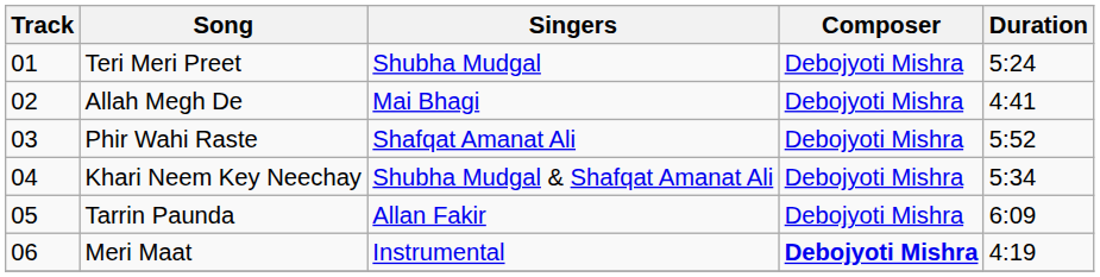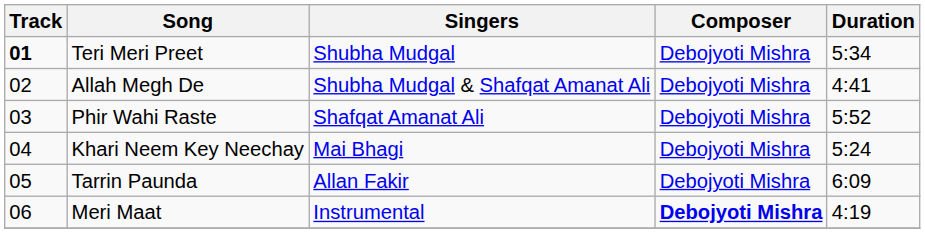 <table class="wikitable" style="font-size:95%;">
 <tr>
 <th>Track</th>
 <th>Song</th>
 <th>Singers</th>
 <th>Composer</th>
 <th>Duration</th>
 </tr>
 <tr>
-<td>01</td>
+<td><strong>01</strong></td>
 <td>Teri Meri Preet</td>
 <td><a href='#'>Shubha Mudgal</a></td>
 <td><a href='#'>Debojyoti Mishra</a></td>
-<td>5:24</td>
+<td>5:34</td>
 </tr>
 <tr>
 <td>02</td>
 <td>Allah Megh De</td>
-<td><a href='#'>Mai Bhagi</a></td>
+<td><a href='#'>Shubha Mudgal</a> & <a href='#'>Shafqat Amanat Ali</a></td>
 <td><a href='#'>Debojyoti Mishra</a></td>
 <td>4:41</td>
 </tr>
 <tr>
 <td>03</td>
 <td>Phir Wahi Raste</td>
 <td><a href='#'>Shafqat Amanat Ali</a></td>
 <td><a href='#'>Debojyoti Mishra</a></td>
 <td>5:52</td>
 </tr>
 <tr>
 <td>04</td>
 <td>Khari Neem Key Neechay</td>
-<td><a href='#'>Shubha Mudgal</a> & <a href='#'>Shafqat Amanat Ali</a></td>
+<td><a href='#'>Mai Bhagi</a></td>
 <td><a href='#'>Debojyoti Mishra</a></td>
-<td>5:34</td>
+<td>5:24</td>
 </tr>
 <tr>
 <td>05</td>
 <td>Tarrin Paunda</td>
 <td><a href='#'>Allan Fakir</a></td>
 <td><a href='#'>Debojyoti Mishra</a></td>
 <td>6:09</td>
 </tr>
 <tr>
 <td>06</td>
 <td>Meri Maat</td>
 <td><a href='#'>Instrumental</a></td>
 <td><strong><a href='#'>Debojyoti Mishra</a></strong></td>
 <td>4:19</td>
 </tr>
 <tr>
 </tr>
 </table>
